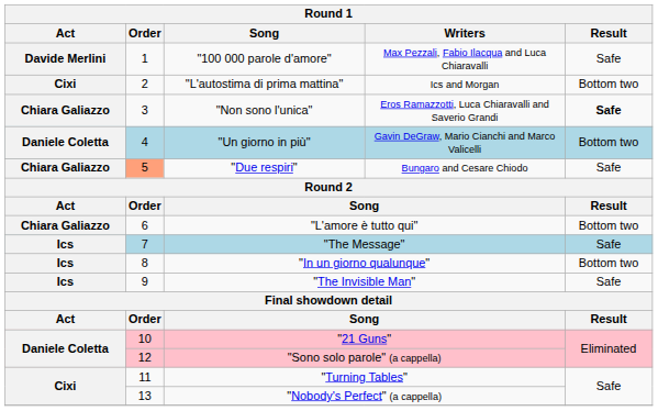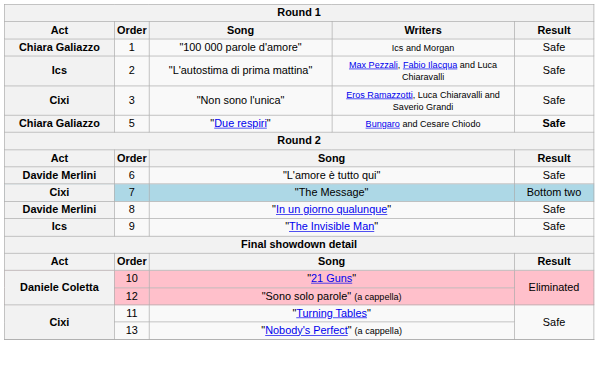 <table class="wikitable plainrowheaders" style="text-align:center;">
 <tr>
 <th colspan="5">Round 1</th>
 </tr>
 <tr>
 <th scope="col" style="width:10em;">Act</th>
 <th scope="col">Order</th>
 <th scope="col" style="width:17em;">Song</th>
 <th scope="col" style="width:17em;">Writers</th>
 <th scope="col" style="width:7em;">Result</th>
 </tr>
 <tr>
-<th scope="row">Davide Merlini</th>
+<th scope="row">Chiara Galiazzo</th>
 <td>1</td>
 <td>"100 000 parole d'amore"</td>
+<td><small>Ics and Morgan</small></td>
+<td>Safe</td>
+</tr>
+<tr>
+<th scope="row">Ics</th>
+<td>2</td>
+<td>"L'autostima di prima mattina"</td>
 <td><small><a href='#'>Max Pezzali</a>, <a href='#'>Fabio Ilacqua</a> and Luca Chiaravalli</small></td>
 <td>Safe</td>
 </tr>
 <tr>
 <th scope="row">Cixi</th>
-<td>2</td>
-<td>"L'autostima di prima mattina"</td>
-<td><small>Ics and Morgan</small></td>
-<td>Bottom two</td>
+<td>3</td>
+<td>"Non sono l'unica"</td>
+<td><small><a href='#'>Eros Ramazzotti</a>, Luca Chiaravalli and Saverio Grandi</small></td>
+<td>Safe</td>
 </tr>
 <tr>
 <th scope="row">Chiara Galiazzo</th>
-<td>3</td>
-<td>"Non sono l'unica"</td>
-<td><small><a href='#'>Eros Ramazzotti</a>, Luca Chiaravalli and Saverio Grandi</small></td>
-<td><strong>Safe</strong></td>
-</tr>
-<tr style="background:lightblue;">
-<th scope="row">Daniele Coletta</th>
-<td>4</td>
-<td>"Un giorno in più"</td>
-<td><small><a href='#'>Gavin DeGraw</a>, Mario Cianchi and Marco Valicelli</small></td>
-<td>Bottom two</td>
-</tr>
-<tr>
-<th scope="row">Chiara Galiazzo</th>
-<td style="background: lightsalmon;">5</td>
+<td>5</td>
 <td>"<a href='#'>Due respiri</a>"</td>
 <td><small><a href='#'>Bungaro</a> and Cesare Chiodo</small></td>
-<td>Safe</td>
+<td><strong>Safe</strong></td>
 </tr>
 <tr>
 <th colspan="5">Round 2</th>
 </tr>
 <tr>
 <th scope="col" style="width:10em;">Act</th>
 <th scope="col">Order</th>
 <th scope="col" style="width:34em;" colspan="2">Song</th>
 <th scope="col" style="width:7em;">Result</th>
 </tr>
 <tr>
-<th scope="row">Chiara Galiazzo</th>
+<th scope="row">Davide Merlini</th>
 <td>6</td>
 <td colspan="2">"L'amore è tutto qui"</td>
+<td>Safe</td>
+</tr>
+<tr style="background:lightblue;">
+<th scope="row">Cixi</th>
+<td>7</td>
+<td colspan="2">"The Message"</td>
 <td>Bottom two</td>
 </tr>
-<tr style="background:lightblue;">
-<th scope="row">Ics</th>
-<td>7</td>
-<td colspan="2">"The Message"</td>
-<td>Safe</td>
-</tr>
 <tr>
-<th scope="row">Ics</th>
+<th scope="row">Davide Merlini</th>
 <td>8</td>
 <td colspan="2">"<a href='#'>In un giorno qualunque</a>"</td>
-<td>Bottom two</td>
+<td>Safe</td>
 </tr>
 <tr>
 <th scope="row">Ics</th>
 <td>9</td>
 <td colspan="2">"<a href='#'>The Invisible Man</a>"</td>
 <td>Safe</td>
 </tr>
 <tr>
 <th colspan="5">Final showdown detail</th>
 </tr>
 <tr>
 <th scope="col" style="width:10em;">Act</th>
 <th scope="col">Order</th>
 <th scope="col" style="width:34em;" colspan="2">Song</th>
 <th scope="col" style="width:7em;">Result</th>
 </tr>
 <tr style="background:pink;">
 <th scope="row" rowspan="2">Daniele Coletta</th>
 <td>10</td>
 <td colspan="2">"<a href='#'>21 Guns</a>"</td>
 <td rowspan="2">Eliminated</td>
 </tr>
 <tr style="background:pink;">
 <td>12</td>
 <td colspan="2">"Sono solo parole" <small>(a cappella)</small></td>
 </tr>
 <tr>
 <th scope="row" rowspan="2">Cixi</th>
 <td>11</td>
 <td colspan="2">"<a href='#'>Turning Tables</a>"</td>
 <td rowspan="2">Safe</td>
 </tr>
 <tr>
 <td>13</td>
 <td colspan="2">"<a href='#'>Nobody's Perfect</a>" <small>(a cappella)</small></td>
 </tr>
 <tr>
 </tr>
 </table>
